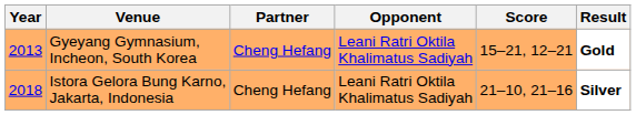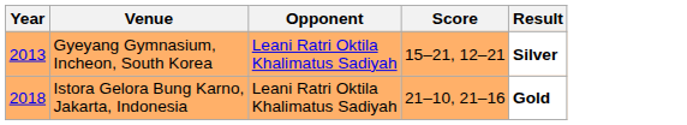 <table class="sortable wikitable" style="font-size: 90%;">
 <tr>
 <th>Year</th>
 <th>Venue</th>
-<th>Partner</th>
 <th>Opponent</th>
 <th>Score</th>
 <th>Result</th>
 </tr>
 <tr style="background:#FFB069">
 <td align="center"><a href='#'>2013</a></td>
 <td align="left">Gyeyang Gymnasium,<br>Incheon, South Korea</td>
-<td align="left"> <a href='#'>Cheng Hefang</a></td>
 <td align="left"> <a href='#'>Leani Ratri Oktila</a><br> <a href='#'>Khalimatus Sadiyah</a></td>
 <td align="left">15–21, 12–21</td>
-<td style="text-align:left; background:white"> <strong>Gold</strong></td>
+<td style="text-align:left; background:white"> <strong>Silver</strong></td>
 </tr>
 <tr style="background:#FFB069">
 <td align="center"><a href='#'>2018</a></td>
 <td align="left">Istora Gelora Bung Karno,<br>Jakarta, Indonesia</td>
-<td align="left"> Cheng Hefang</td>
 <td align="left"> Leani Ratri Oktila<br> Khalimatus Sadiyah</td>
 <td align="left">21–10, 21–16</td>
-<td style="text-align:left; background:white"> <strong>Silver</strong></td>
+<td style="text-align:left; background:white"> <strong>Gold</strong></td>
 </tr>
 </table>
